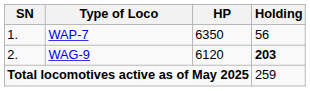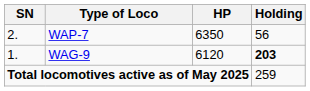 <table class="wikitable">
 <tr>
 <th>SN</th>
 <th>Type of Loco</th>
 <th>HP</th>
 <th>Holding</th>
 </tr>
 <tr>
-<td>1.</td>
+<td>2.</td>
 <td><a href='#'>WAP-7</a></td>
 <td>6350</td>
 <td>56</td>
 </tr>
 <tr>
-<td>2.</td>
+<td>1.</td>
 <td><a href='#'>WAG-9</a></td>
 <td>6120</td>
 <td><strong>203</strong></td>
 </tr>
 <tr>
 <td colspan="3"><strong>Total locomotives active as of May 2025</strong></td>
 <td>259</td>
 </tr>
 </table>
